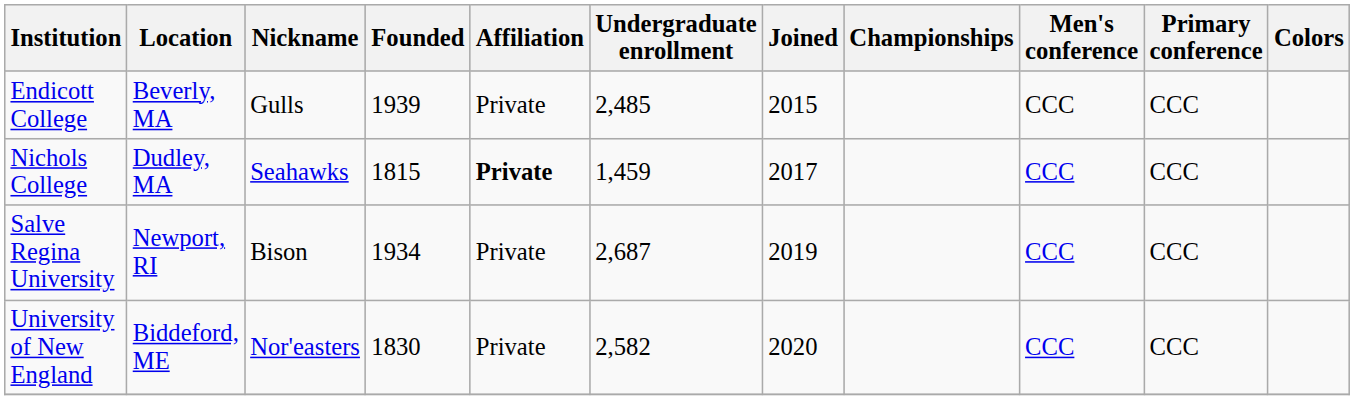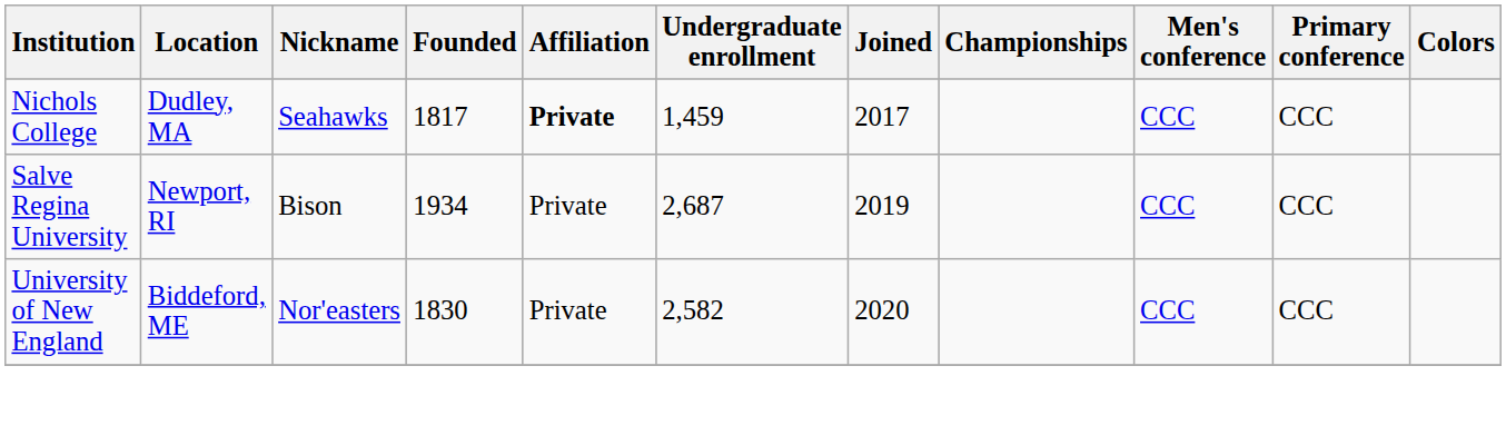 <table class="wikitable sortable">
 <tr>
 <th>Institution</th>
 <th>Location</th>
 <th>Nickname</th>
 <th>Founded</th>
 <th>Affiliation</th>
 <th>Undergraduate enrollment</th>
 <th>Joined</th>
 <th>Championships</th>
 <th>Men's conference</th>
 <th>Primary conference</th>
 <th>Colors</th>
 </tr>
 <tr>
-<td><a href='#'>Endicott College</a></td>
-<td><a href='#'>Beverly, MA</a></td>
-<td>Gulls</td>
-<td>1939</td>
-<td>Private</td>
-<td>2,485</td>
-<td>2015</td>
-<td></td>
-<td>CCC</td>
-<td>CCC</td>
-<td style="text-align:right;"></td>
-</tr>
-<tr>
 <td><a href='#'>Nichols College</a></td>
 <td><a href='#'>Dudley, MA</a></td>
 <td><a href='#'>Seahawks</a></td>
-<td>1815</td>
+<td>1817</td>
 <td><strong>Private</strong></td>
 <td>1,459</td>
 <td>2017</td>
 <td></td>
 <td><a href='#'>CCC</a></td>
 <td>CCC</td>
 <td style="text-align:right;"></td>
 </tr>
 <tr>
 <td><a href='#'>Salve Regina University</a></td>
 <td><a href='#'>Newport, RI</a></td>
 <td>Bison</td>
 <td>1934</td>
 <td>Private</td>
 <td>2,687</td>
 <td>2019</td>
 <td></td>
 <td><a href='#'>CCC</a></td>
 <td>CCC</td>
 <td style="text-align:right;"></td>
 </tr>
 <tr>
 <td><a href='#'>University of New England</a></td>
 <td><a href='#'>Biddeford, ME</a></td>
 <td><a href='#'>Nor'easters</a></td>
 <td>1830</td>
 <td>Private</td>
 <td>2,582</td>
 <td>2020</td>
 <td></td>
 <td><a href='#'>CCC</a></td>
 <td>CCC</td>
 <td style="text-align:right;"></td>
 </tr>
 <tr>
 </tr>
 </table>
